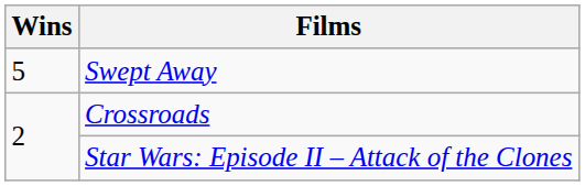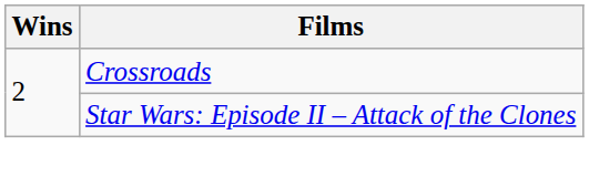 <table class="wikitable">
 <tr>
 <th>Wins</th>
 <th>Films</th>
-</tr>
-<tr>
-<td>5</td>
-<td><a href='#'><em>Swept Away</em></a></td>
 </tr>
 <tr>
 <td rowspan="2">2</td>
 <td><a href='#'><em>Crossroads</em></a></td>
 </tr>
 <tr>
 <td><em><a href='#'>Star Wars: Episode II – Attack of the Clones</a></em></td>
 </tr>
 </table>
